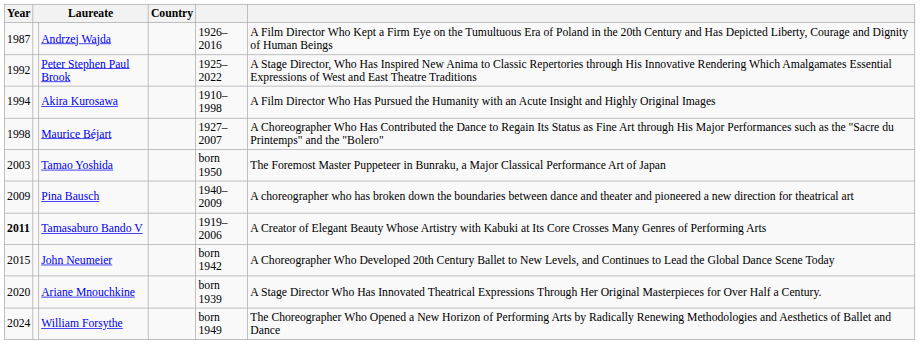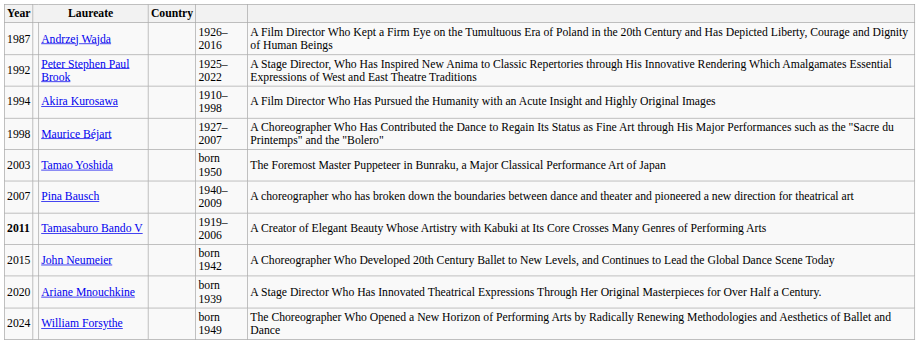 <table class="wikitable sortable">
 <tr>
 <th>Year</th>
 <th colspan=2>Laureate</th>
 <th>Country</th>
 <th></th>
 <th></th>
 </tr>
 <tr>
 <td>1987</td>
 <td></td>
 <td><a href='#'>Andrzej Wajda</a></td>
 <td></td>
 <td>1926–2016</td>
 <td>A Film Director Who Kept a Firm Eye on the Tumultuous Era of Poland in the 20th Century and Has Depicted Liberty, Courage and Dignity of Human Beings</td>
 </tr>
 <tr>
 <td>1992</td>
 <td></td>
 <td><a href='#'>Peter Stephen Paul Brook</a></td>
 <td></td>
 <td>1925–2022</td>
 <td>A Stage Director, Who Has Inspired New Anima to Classic Repertories through His Innovative Rendering Which Amalgamates Essential Expressions of West and East Theatre Traditions</td>
 </tr>
 <tr>
 <td>1994</td>
 <td></td>
 <td><a href='#'>Akira Kurosawa</a></td>
 <td></td>
 <td>1910–1998</td>
 <td>A Film Director Who Has Pursued the Humanity with an Acute Insight and Highly Original Images</td>
 </tr>
 <tr>
 <td>1998</td>
 <td></td>
 <td><a href='#'>Maurice Béjart</a></td>
 <td></td>
 <td>1927–2007</td>
 <td>A Choreographer Who Has Contributed the Dance to Regain Its Status as Fine Art through His Major Performances such as the "Sacre du Printemps" and the "Bolero"</td>
 </tr>
 <tr>
 <td>2003</td>
 <td></td>
 <td><a href='#'>Tamao Yoshida</a></td>
 <td></td>
 <td>born 1950</td>
 <td>The Foremost Master Puppeteer in Bunraku, a Major Classical Performance Art of Japan</td>
 </tr>
 <tr>
-<td>2009</td>
+<td>2007</td>
 <td></td>
 <td><a href='#'>Pina Bausch</a></td>
 <td></td>
 <td>1940–2009</td>
 <td>A choreographer who has broken down the boundaries between dance and theater and pioneered a new direction for theatrical art</td>
 </tr>
 <tr>
 <td><strong>2011</strong></td>
 <td></td>
 <td><a href='#'>Tamasaburo Bando V</a></td>
 <td></td>
 <td>1919–2006</td>
 <td>A Creator of Elegant Beauty Whose Artistry with Kabuki at Its Core Crosses Many Genres of Performing Arts</td>
 </tr>
 <tr>
 <td>2015</td>
 <td></td>
 <td><a href='#'>John Neumeier</a></td>
 <td></td>
 <td>born 1942</td>
 <td>A Choreographer Who Developed 20th Century Ballet to New Levels, and Continues to Lead the Global Dance Scene Today</td>
 </tr>
 <tr>
 <td>2020</td>
 <td></td>
 <td><a href='#'>Ariane Mnouchkine</a></td>
 <td></td>
 <td>born 1939</td>
 <td>A Stage Director Who Has Innovated Theatrical Expressions Through Her Original Masterpieces for Over Half a Century.</td>
 </tr>
 <tr>
 <td>2024</td>
 <td></td>
 <td><a href='#'>William Forsythe</a></td>
 <td></td>
 <td>born 1949</td>
 <td>The Choreographer Who Opened a New Horizon of Performing Arts by Radically Renewing Methodologies and Aesthetics of Ballet and Dance</td>
 </tr>
 </table>
